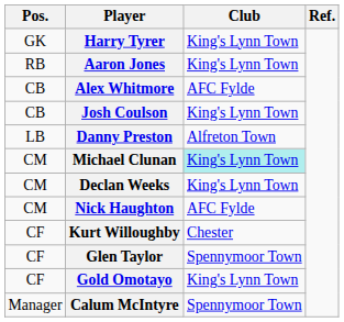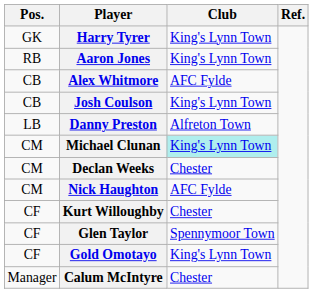 <table class="wikitable plainrowheaders" style="text-align: left">
 <tr>
 <th scope="col">Pos.</th>
 <th scope="col">Player</th>
 <th scope="col">Club</th>
 <th>Ref.</th>
 </tr>
 <tr>
 <td style="text-align:center">GK</td>
 <th scope="row"> <a href='#'>Harry Tyrer</a></th>
 <td><a href='#'>King's Lynn Town</a></td>
 <td rowspan="12"></td>
 </tr>
 <tr>
 <td style="text-align:center">RB</td>
 <th scope="row"> <a href='#'>Aaron Jones</a></th>
 <td><a href='#'>King's Lynn Town</a></td>
 </tr>
 <tr>
 <td style="text-align:center">CB</td>
 <th scope="row"> <a href='#'>Alex Whitmore</a></th>
 <td><a href='#'>AFC Fylde</a></td>
 </tr>
 <tr>
 <td style="text-align:center">CB</td>
 <th scope="row"> <a href='#'>Josh Coulson</a></th>
 <td><a href='#'>King's Lynn Town</a></td>
 </tr>
 <tr>
 <td style="text-align:center">LB</td>
 <th scope="row"> <a href='#'>Danny Preston</a></th>
 <td><a href='#'>Alfreton Town</a></td>
 </tr>
 <tr>
 <td style="text-align:center">CM</td>
 <th scope="row"> Michael Clunan</th>
 <td style="background: paleturquoise;"><a href='#'>King's Lynn Town</a></td>
 </tr>
 <tr>
 <td style="text-align:center">CM</td>
 <th scope="row"> Declan Weeks</th>
-<td><a href='#'>King's Lynn Town</a></td>
+<td><a href='#'>Chester</a></td>
 </tr>
 <tr>
 <td style="text-align:center">CM</td>
 <th scope="row"> <a href='#'>Nick Haughton</a></th>
 <td><a href='#'>AFC Fylde</a></td>
 </tr>
 <tr>
 <td style="text-align:center">CF</td>
 <th scope="row"> Kurt Willoughby</th>
 <td><a href='#'>Chester</a></td>
 </tr>
 <tr>
 <td style="text-align:center">CF</td>
 <th scope="row"> Glen Taylor</th>
 <td><a href='#'>Spennymoor Town</a></td>
 </tr>
 <tr>
 <td style="text-align:center">CF</td>
 <th scope="row"> <a href='#'>Gold Omotayo</a></th>
 <td><a href='#'>King's Lynn Town</a></td>
 </tr>
 <tr>
 <td style="text-align:center">Manager</td>
 <th scope="row"> Calum McIntyre</th>
-<td><a href='#'>Spennymoor Town</a></td>
+<td><a href='#'>Chester</a></td>
 </tr>
 </table>
